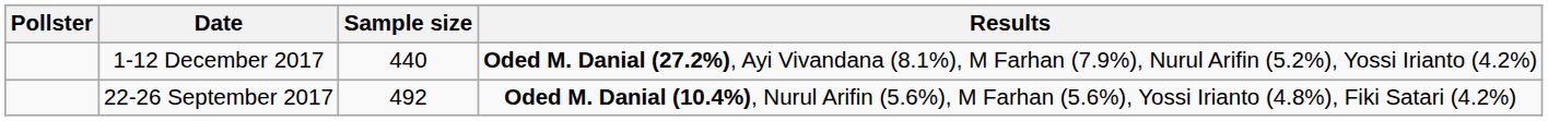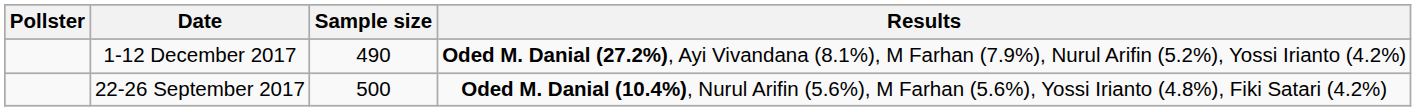 <table class="wikitable sortable" style="text-align: center; font-size: 75%;">
 <tr>
 <th>Pollster</th>
 <th>Date</th>
 <th>Sample size</th>
 <th>Results</th>
 </tr>
 <tr>
 <td></td>
 <td>1-12 December 2017</td>
-<td>440</td>
+<td>490</td>
 <td><strong>Oded M. Danial (27.2%)</strong>, Ayi Vivandana (8.1%), M Farhan (7.9%), Nurul Arifin (5.2%), Yossi Irianto (4.2%)</td>
 </tr>
 <tr>
 <td></td>
 <td>22-26 September 2017</td>
-<td>492</td>
+<td>500</td>
 <td><strong>Oded M. Danial (10.4%)</strong>, Nurul Arifin (5.6%), M Farhan (5.6%), Yossi Irianto (4.8%), Fiki Satari (4.2%)</td>
 </tr>
 </table>
